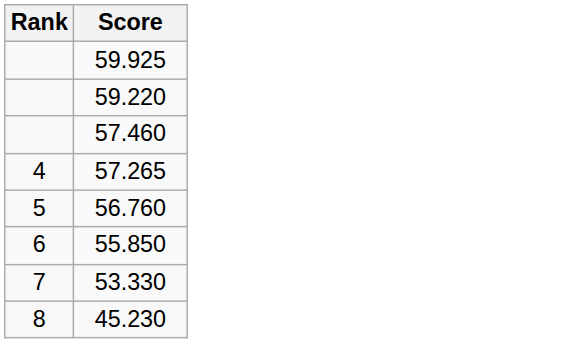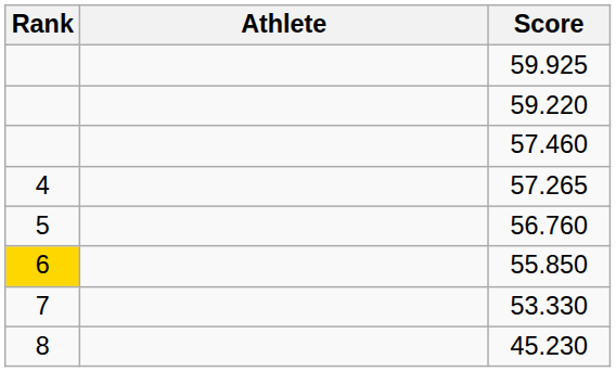 <table class=wikitable style="text-align:center">
 <tr>
 <th width=40>Rank</th>
+<th width=250>Athlete</th>
 <th width=70>Score</th>
 </tr>
 <tr>
 <td></td>
+<td align=left></td>
 <td>59.925</td>
 </tr>
 <tr>
 <td></td>
+<td align=left></td>
 <td>59.220</td>
 </tr>
 <tr>
 <td></td>
+<td align=left></td>
 <td>57.460</td>
 </tr>
 <tr>
 <td>4</td>
+<td align=left></td>
 <td>57.265</td>
 </tr>
 <tr>
 <td>5</td>
+<td align=left></td>
 <td>56.760</td>
 </tr>
 <tr>
-<td>6</td>
+<td style="background: gold;">6</td>
+<td align=left></td>
 <td>55.850</td>
 </tr>
 <tr>
 <td>7</td>
+<td align=left></td>
 <td>53.330</td>
 </tr>
 <tr>
 <td>8</td>
+<td align=left></td>
 <td>45.230</td>
 </tr>
 </table>
